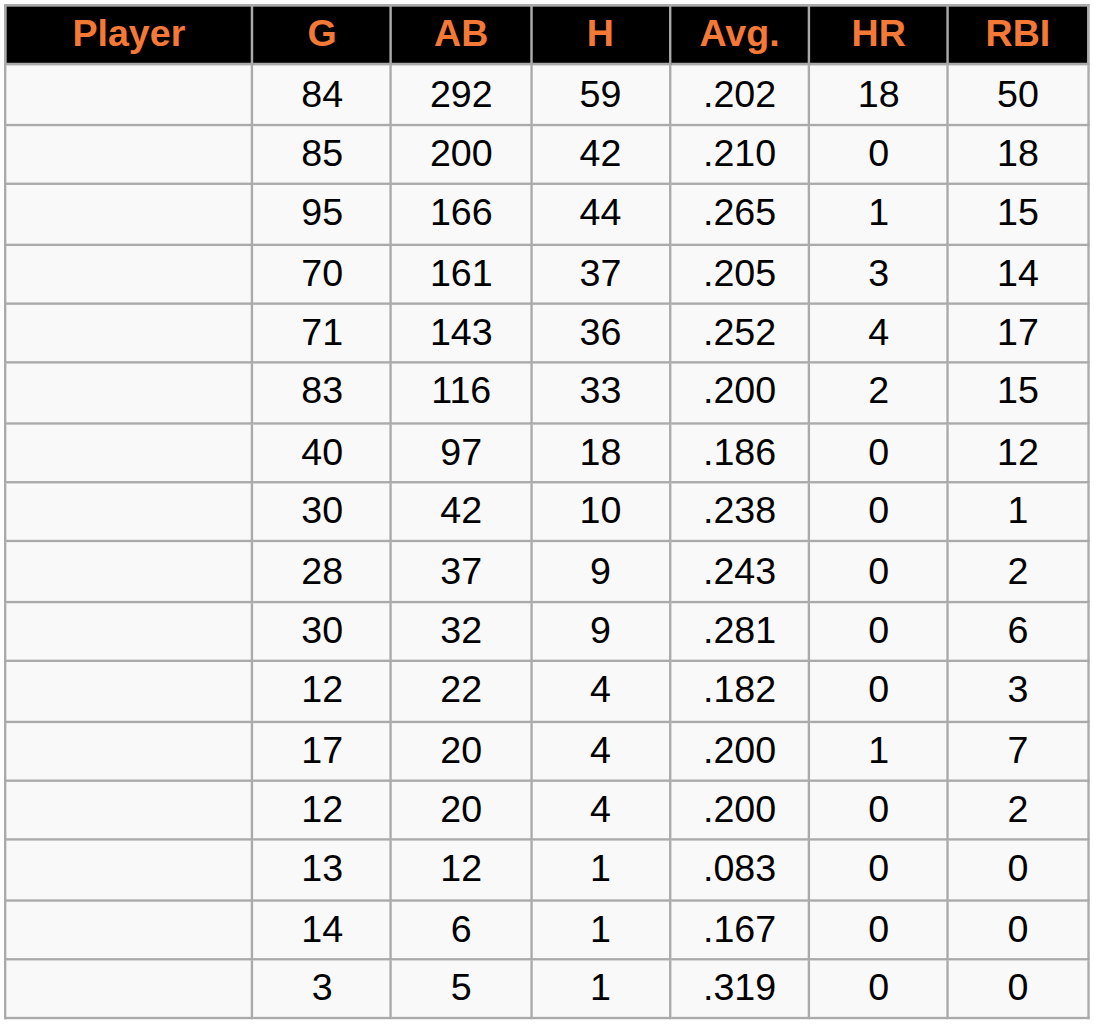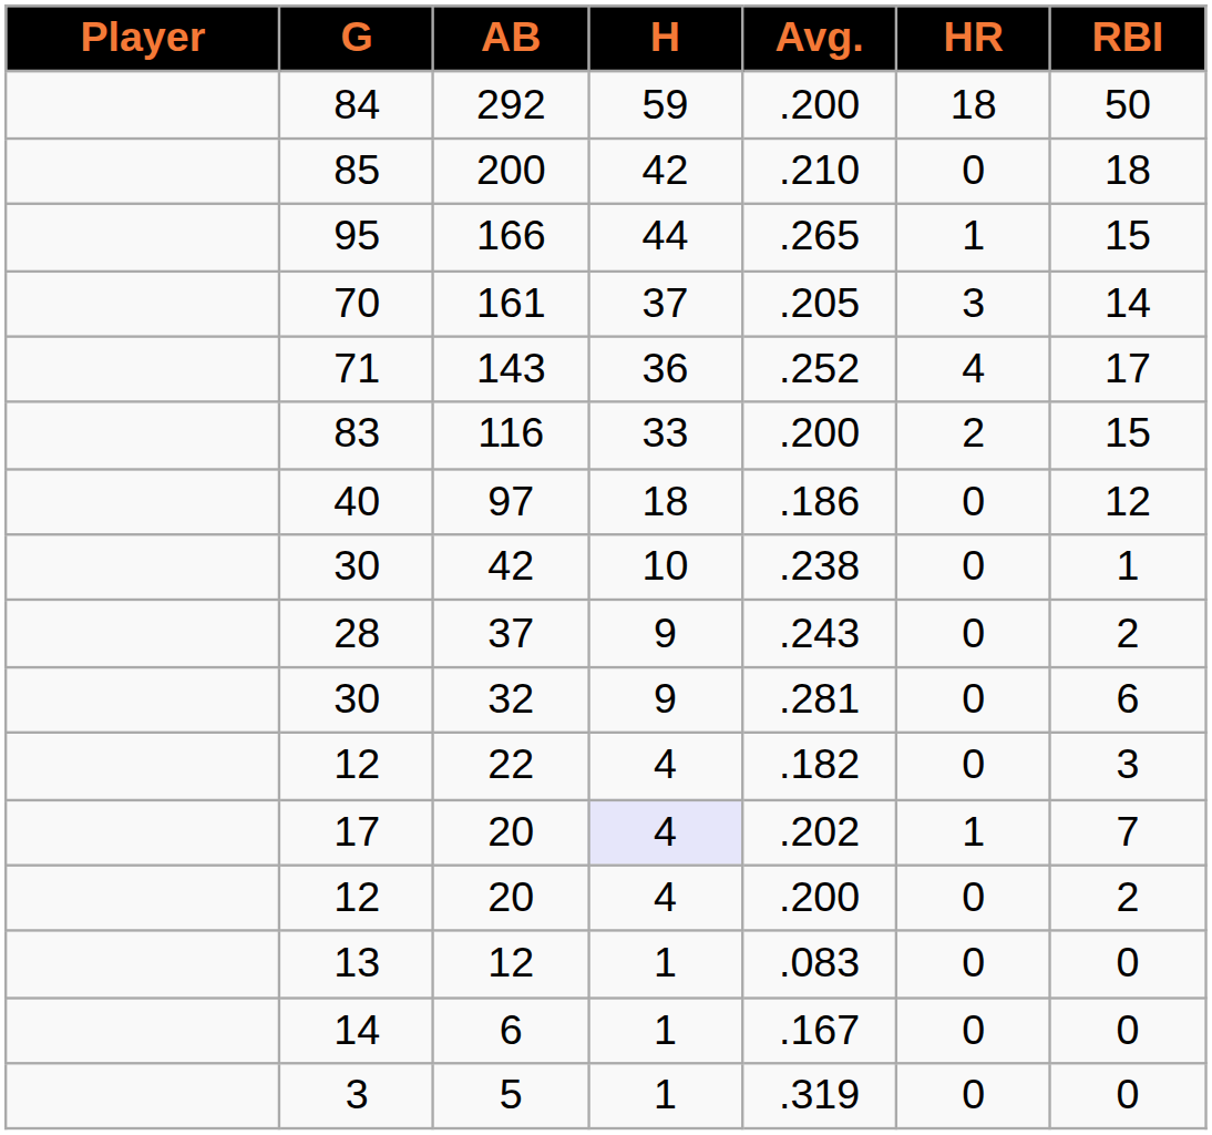 <table class="wikitable sortable">
 <tr>
 <th style="background:black;color:#f47937;" width="16%">Player</th>
 <th style="background:black;color:#f47937;" width="9%">G</th>
 <th style="background:black;color:#f47937;" width="9%">AB</th>
 <th style="background:black;color:#f47937;" width="9%">H</th>
 <th style="background:black;color:#f47937;" width="9%">Avg.</th>
 <th style="background:black;color:#f47937;" width="9%">HR</th>
 <th style="background:black;color:#f47937;" width="9%">RBI</th>
 </tr>
 <tr align="center">
 <td></td>
 <td>84</td>
 <td>292</td>
 <td>59</td>
-<td>.202</td>
+<td>.200</td>
 <td>18</td>
 <td>50</td>
 </tr>
 <tr align="center">
 <td></td>
 <td>85</td>
 <td>200</td>
 <td>42</td>
 <td>.210</td>
 <td>0</td>
 <td>18</td>
 </tr>
 <tr align="center">
 <td></td>
 <td>95</td>
 <td>166</td>
 <td>44</td>
 <td>.265</td>
 <td>1</td>
 <td>15</td>
 </tr>
 <tr align="center">
 <td></td>
 <td>70</td>
 <td>161</td>
 <td>37</td>
 <td>.205</td>
 <td>3</td>
 <td>14</td>
 </tr>
 <tr align="center">
 <td></td>
 <td>71</td>
 <td>143</td>
 <td>36</td>
 <td>.252</td>
 <td>4</td>
 <td>17</td>
 </tr>
 <tr align="center">
 <td></td>
 <td>83</td>
 <td>116</td>
 <td>33</td>
 <td>.200</td>
 <td>2</td>
 <td>15</td>
 </tr>
 <tr align="center">
 <td></td>
 <td>40</td>
 <td>97</td>
 <td>18</td>
 <td>.186</td>
 <td>0</td>
 <td>12</td>
 </tr>
 <tr align="center">
 <td></td>
 <td>30</td>
 <td>42</td>
 <td>10</td>
 <td>.238</td>
 <td>0</td>
 <td>1</td>
 </tr>
 <tr align="center">
 <td></td>
 <td>28</td>
 <td>37</td>
 <td>9</td>
 <td>.243</td>
 <td>0</td>
 <td>2</td>
 </tr>
 <tr align="center">
 <td></td>
 <td>30</td>
 <td>32</td>
 <td>9</td>
 <td>.281</td>
 <td>0</td>
 <td>6</td>
 </tr>
 <tr align="center">
 <td></td>
 <td>12</td>
 <td>22</td>
 <td>4</td>
 <td>.182</td>
 <td>0</td>
 <td>3</td>
 </tr>
 <tr align="center">
 <td></td>
 <td>17</td>
 <td>20</td>
-<td>4</td>
-<td>.200</td>
+<td style="background: lavender;">4</td>
+<td>.202</td>
 <td>1</td>
 <td>7</td>
 </tr>
 <tr align="center">
 <td></td>
 <td>12</td>
 <td>20</td>
 <td>4</td>
 <td>.200</td>
 <td>0</td>
 <td>2</td>
 </tr>
 <tr align="center">
 <td></td>
 <td>13</td>
 <td>12</td>
 <td>1</td>
 <td>.083</td>
 <td>0</td>
 <td>0</td>
 </tr>
 <tr align="center">
 <td></td>
 <td>14</td>
 <td>6</td>
 <td>1</td>
 <td>.167</td>
 <td>0</td>
 <td>0</td>
 </tr>
 <tr align="center">
 <td></td>
 <td>3</td>
 <td>5</td>
 <td>1</td>
 <td>.319</td>
 <td>0</td>
 <td>0</td>
 </tr>
 </table>
